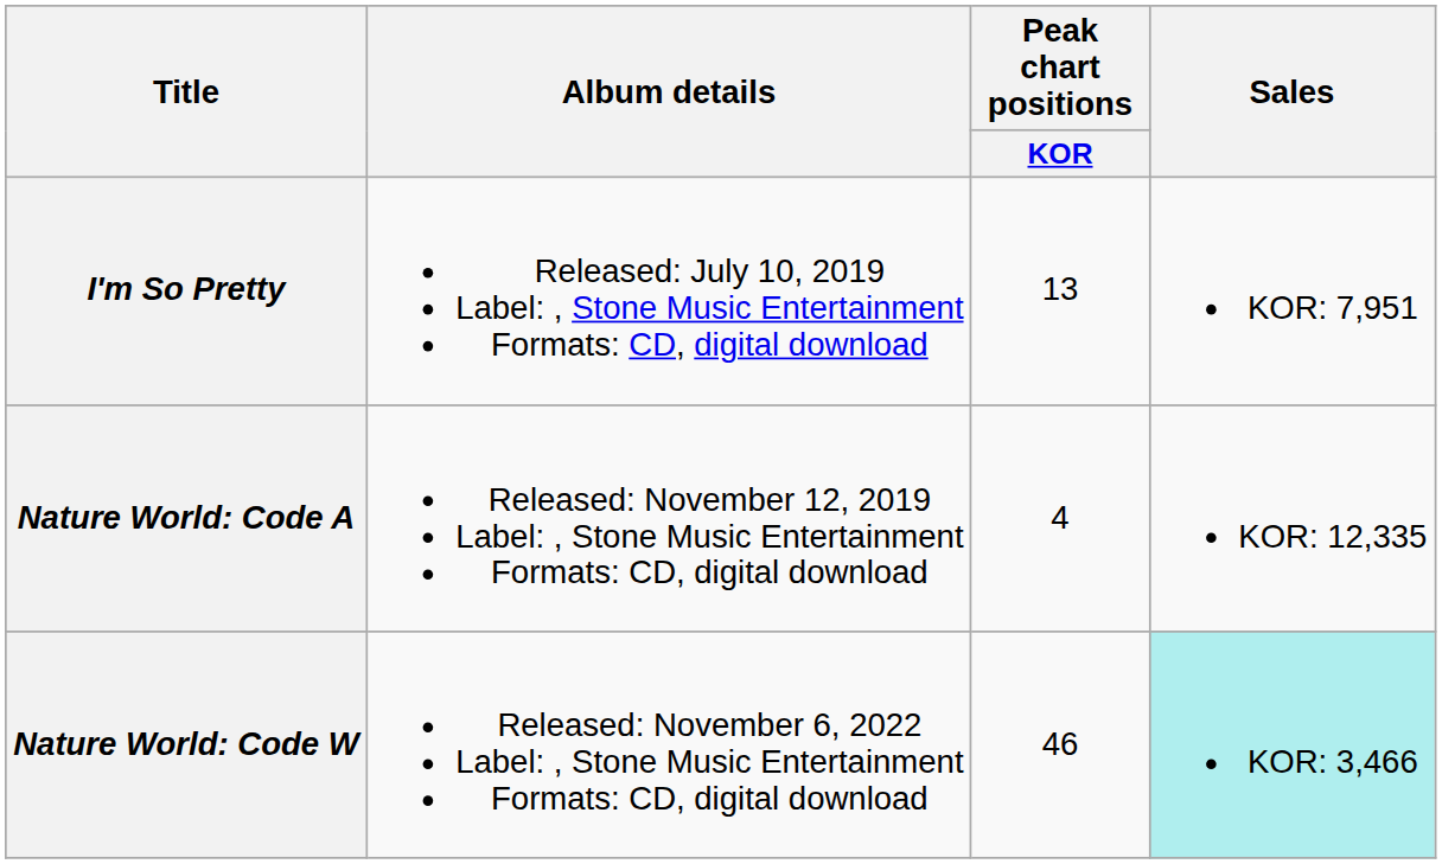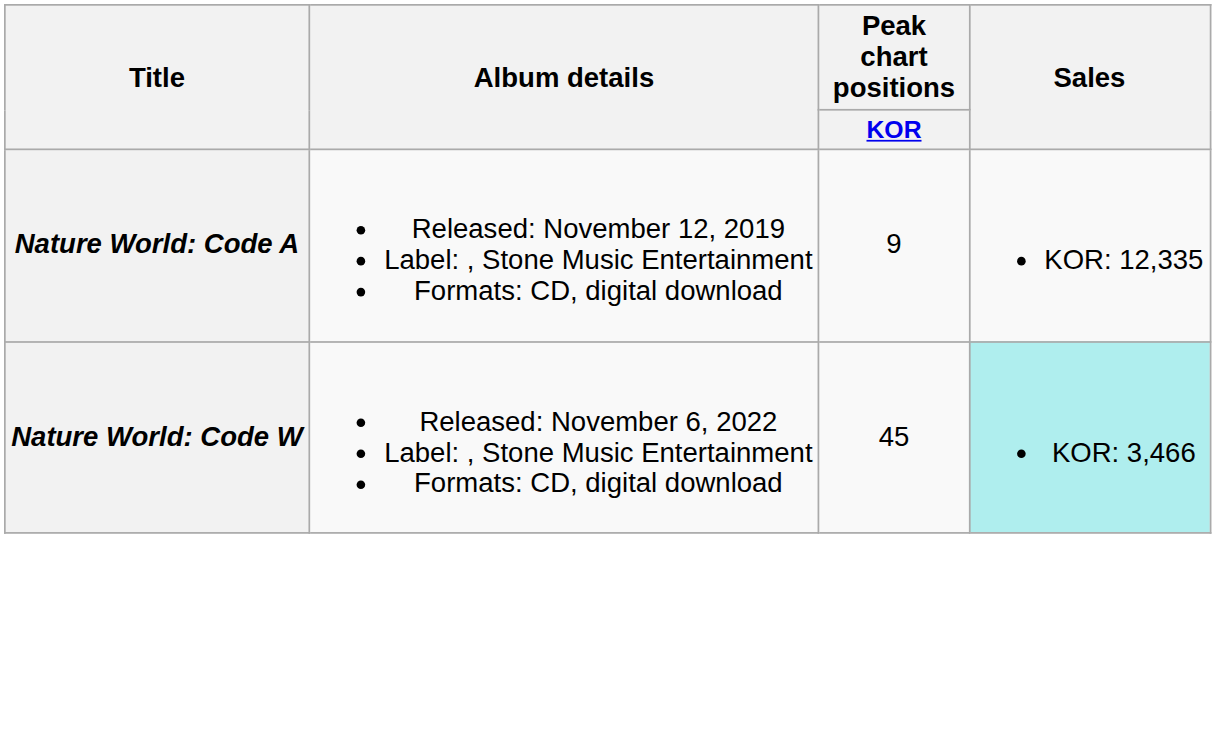 <table class="wikitable plainrowheaders" style="text-align:center;">
 <tr>
 <th scope="col" rowspan="2">Title</th>
 <th scope="col" rowspan="2">Album details</th>
 <th scope="col" colspan="1" style="width:5em;">Peak chart positions</th>
 <th scope="col" rowspan="2">Sales</th>
 </tr>
 <tr>
 <th scope="col" style="width:3em;font-size:90%;"><a href='#'>KOR</a><br></th>
 </tr>
 <tr>
-<th scope="row"><em>I'm So Pretty</em></th>
-<td><br><ul><li>Released: July 10, 2019</li><li>Label: , <a href='#'>Stone Music Entertainment</a></li><li>Formats: <a href='#'>CD</a>, <a href='#'>digital download</a></li></ul></td>
-<td>13</td>
-<td><br><ul><li>KOR: 7,951</li></ul></td>
-</tr>
-<tr>
 <th scope="row"><em>Nature World: Code A</em></th>
 <td><br><ul><li>Released: November 12, 2019</li><li>Label: , Stone Music Entertainment</li><li>Formats: CD, digital download</li></ul></td>
-<td>4</td>
+<td>9</td>
 <td><br><ul><li>KOR: 12,335</li></ul></td>
 </tr>
 <tr>
 <th scope="row"><em>Nature World: Code W</em></th>
 <td><br><ul><li>Released: November 6, 2022</li><li>Label: , Stone Music Entertainment</li><li>Formats: CD, digital download</li></ul></td>
-<td>46</td>
+<td>45</td>
 <td style="background: paleturquoise;"><br><ul><li>KOR: 3,466</li></ul></td>
 </tr>
 </table>
